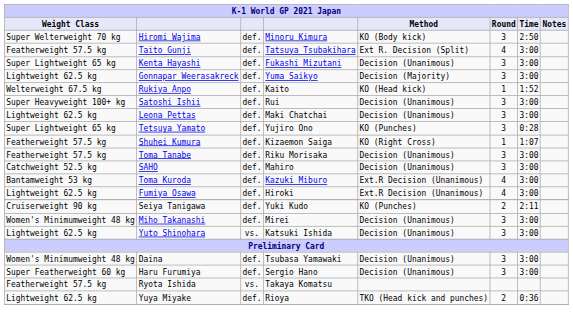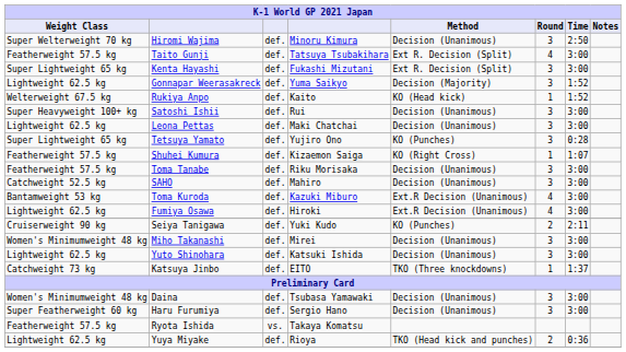 <table class="wikitable" style="font-size: 80%;">
 <tr>
 <th colspan="8" style="background-color: #ccf; color: #000080; text-align: center;"><strong>K-1 World GP 2021 Japan</strong></th>
 </tr>
 <tr>
 <th colspan="1" style="background-color: #E6E8FA; color: #000000; text-align: center;">Weight Class</th>
 <th colspan="1" style="background-color: #E6E8FA; color: #000000; text-align: center;"></th>
 <th colspan="1" style="background-color: #E6E8FA; color: #000000; text-align: center;"></th>
 <th colspan="1" style="background-color: #E6E8FA; color: #000000; text-align: center;"></th>
 <th colspan="1" style="background-color: #E6E8FA; color: #000000; text-align: center;">Method</th>
 <th colspan="1" style="background-color: #E6E8FA; color: #000000; text-align: center;">Round</th>
 <th colspan="1" style="background-color: #E6E8FA; color: #000000; text-align: center;">Time</th>
 <th colspan="1" style="background-color: #E6E8FA; color: #000000; text-align: center;">Notes</th>
 </tr>
 <tr>
 <td>Super Welterweight 70 kg</td>
 <td> <a href='#'>Hiromi Wajima</a></td>
 <td align=center>def.</td>
 <td> <a href='#'>Minoru Kimura</a></td>
-<td>KO (Body kick)</td>
+<td>Decision (Unanimous)</td>
 <td align=center>3</td>
 <td align=center>2:50</td>
 <td></td>
 </tr>
 <tr>
 <td>Featherweight 57.5 kg</td>
 <td> <a href='#'>Taito Gunji</a></td>
 <td align=center>def.</td>
 <td> <a href='#'>Tatsuya Tsubakihara</a></td>
 <td>Ext R. Decision (Split)</td>
 <td align=center>4</td>
 <td align=center>3:00</td>
 <td></td>
 </tr>
 <tr>
 <td>Super Lightweight 65 kg</td>
 <td> <a href='#'>Kenta Hayashi</a></td>
 <td align=center>def.</td>
 <td> <a href='#'>Fukashi Mizutani</a></td>
-<td>Decision (Unanimous)</td>
+<td>Ext R. Decision (Split)</td>
 <td align=center>3</td>
 <td align=center>3:00</td>
 <td></td>
 </tr>
 <tr>
 <td>Lightweight 62.5 kg</td>
 <td> <a href='#'>Gonnapar Weerasakreck</a></td>
 <td align=center>def.</td>
 <td> <a href='#'>Yuma Saikyo</a></td>
 <td>Decision (Majority)</td>
 <td align=center>3</td>
-<td align=center>3:00</td>
+<td align=center>1:52</td>
 <td></td>
 </tr>
 <tr>
 <td>Welterweight 67.5 kg</td>
 <td> <a href='#'>Rukiya Anpo</a></td>
 <td align=center>def.</td>
 <td> Kaito</td>
 <td>KO (Head kick)</td>
 <td align=center>1</td>
 <td align=center>1:52</td>
 <td></td>
 </tr>
 <tr>
 <td>Super Heavyweight 100+ kg</td>
 <td> <a href='#'>Satoshi Ishii</a></td>
 <td align=center>def.</td>
 <td> Rui</td>
 <td>Decision (Unanimous)</td>
 <td align=center>3</td>
 <td align=center>3:00</td>
 <td></td>
 </tr>
 <tr>
 <td>Lightweight 62.5 kg</td>
 <td> <a href='#'>Leona Pettas</a></td>
 <td align=center>def.</td>
 <td> Maki Chatchai</td>
 <td>Decision (Unanimous)</td>
 <td align=center>3</td>
 <td align=center>3:00</td>
 <td></td>
 </tr>
 <tr>
 <td>Super Lightweight 65 kg</td>
 <td> <a href='#'>Tetsuya Yamato</a></td>
 <td align=center>def.</td>
 <td> Yujiro Ono</td>
 <td>KO (Punches)</td>
 <td align=center>3</td>
 <td align=center>0:28</td>
 <td></td>
 </tr>
 <tr>
 <td>Featherweight 57.5 kg</td>
 <td> <a href='#'>Shuhei Kumura</a></td>
 <td align=center>def.</td>
 <td> Kizaemon Saiga</td>
 <td>KO (Right Cross)</td>
 <td align=center>1</td>
 <td align=center>1:07</td>
 <td></td>
 </tr>
 <tr>
 <td>Featherweight 57.5 kg</td>
 <td> <a href='#'>Toma Tanabe</a></td>
 <td align=center>def.</td>
 <td> Riku Morisaka</td>
 <td>Decision (Unanimous)</td>
 <td align=center>3</td>
 <td align=center>3:00</td>
 <td></td>
 </tr>
 <tr>
 <td>Catchweight 52.5 kg</td>
 <td> <a href='#'>SAHO</a></td>
 <td align=center>def.</td>
 <td> Mahiro</td>
 <td>Decision (Unanimous)</td>
 <td align=center>3</td>
 <td align=center>3:00</td>
 <td></td>
 </tr>
 <tr>
 <td>Bantamweight 53 kg</td>
 <td> <a href='#'>Toma Kuroda</a></td>
 <td align=center>def.</td>
 <td> <a href='#'>Kazuki Miburo</a></td>
 <td>Ext.R Decision (Unanimous)</td>
 <td align=center>4</td>
 <td align=center>3:00</td>
 <td></td>
 </tr>
 <tr>
 <td>Lightweight 62.5 kg</td>
 <td> <a href='#'>Fumiya Osawa</a></td>
 <td align=center>def.</td>
 <td> Hiroki</td>
 <td>Ext.R Decision (Unanimous)</td>
 <td align=center>4</td>
 <td align=center>3:00</td>
 <td></td>
 </tr>
 <tr>
 </tr>
 <tr>
 <td>Cruiserweight 90 kg</td>
 <td> Seiya Tanigawa</td>
 <td align=center>def.</td>
 <td> Yuki Kudo</td>
 <td>KO (Punches)</td>
 <td align=center>2</td>
 <td align=center>2:11</td>
 <td></td>
 </tr>
 <tr>
 <td>Women's Minimumweight 48 kg</td>
 <td> <a href='#'>Miho Takanashi</a></td>
 <td align=center>def.</td>
 <td> Mirei</td>
 <td>Decision (Unanimous)</td>
 <td align=center>3</td>
 <td align=center>3:00</td>
 <td></td>
 </tr>
 <tr>
 <td>Lightweight 62.5 kg</td>
 <td> <a href='#'>Yuto Shinohara</a></td>
-<td align=center>vs.</td>
+<td align=center>def.</td>
 <td> Katsuki Ishida</td>
 <td>Decision (Unanimous)</td>
 <td align=center>3</td>
 <td align=center>3:00</td>
+<td></td>
+</tr>
+<tr>
+<td>Catchweight 73 kg</td>
+<td> Katsuya Jinbo</td>
+<td align=center>def.</td>
+<td> EITO</td>
+<td>TKO (Three knockdowns)</td>
+<td align=center>1</td>
+<td align=center>1:37</td>
 <td></td>
 </tr>
 <tr>
 <th colspan="8" style="background-color: #ccf; color: #000080; text-align: center;"><strong>Preliminary Card</strong></th>
 </tr>
 <tr>
 <td>Women's Minimumweight 48 kg</td>
 <td> Daina</td>
 <td align=center>def.</td>
 <td> Tsubasa Yamawaki</td>
 <td>Decision (Unanimous)</td>
 <td align=center>3</td>
 <td align=center>3:00</td>
 <td></td>
 </tr>
 <tr>
 <td>Super Featherweight 60 kg</td>
 <td> Haru Furumiya</td>
 <td align=center>def.</td>
 <td> Sergio Hano</td>
 <td>Decision (Unanimous)</td>
 <td align=center>3</td>
 <td align=center>3:00</td>
 <td></td>
 </tr>
 <tr>
 <td>Featherweight 57.5 kg</td>
 <td> Ryota Ishida</td>
 <td align=center>vs.</td>
 <td> Takaya Komatsu</td>
 <td></td>
 <td align=center></td>
 <td align=center></td>
 <td></td>
 </tr>
 <tr>
 <td>Lightweight 62.5 kg</td>
 <td> Yuya Miyake</td>
 <td align=center>def.</td>
 <td> Rioya</td>
 <td>TKO (Head kick and punches)</td>
 <td align=center>2</td>
 <td align=center>0:36</td>
 <td></td>
 </tr>
 <tr>
 </tr>
 </table>
